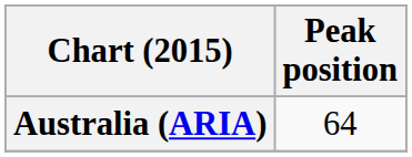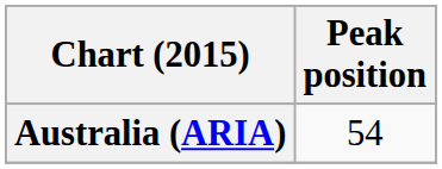 <table class="wikitable sortable plainrowheaders" style="text-align:center;">
 <tr>
 <th>Chart (2015)</th>
 <th>Peak<br>position</th>
 </tr>
 <tr>
 <th scope="row">Australia (<a href='#'>ARIA</a>)</th>
-<td>64</td>
+<td>54</td>
 </tr>
 <tr>
 </tr>
 <tr>
 </tr>
 <tr>
 </tr>
 <tr>
 </tr>
 <tr>
 </tr>
 <tr>
 </tr>
 </table>
